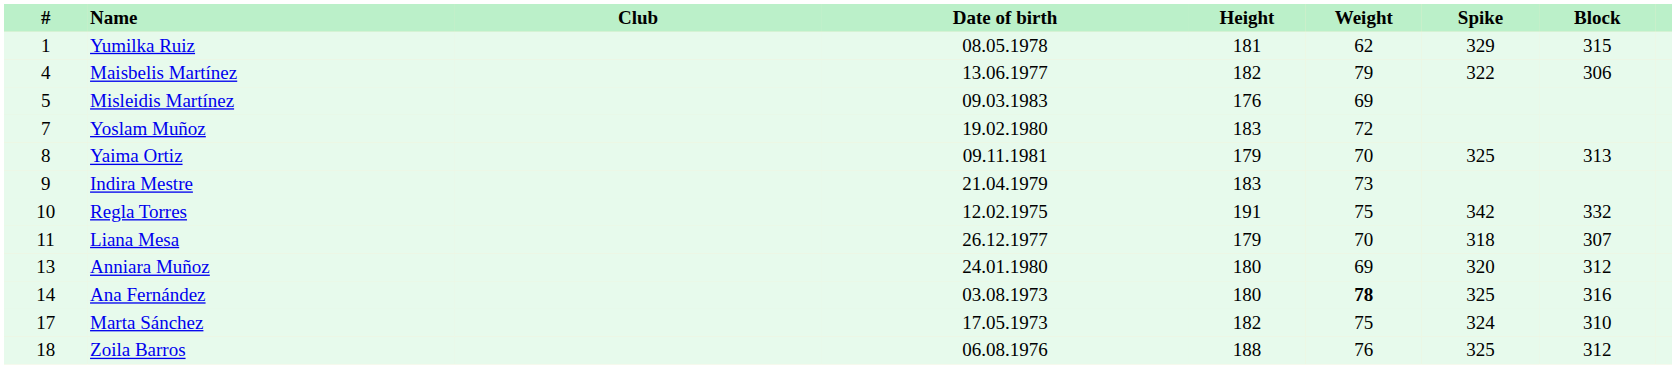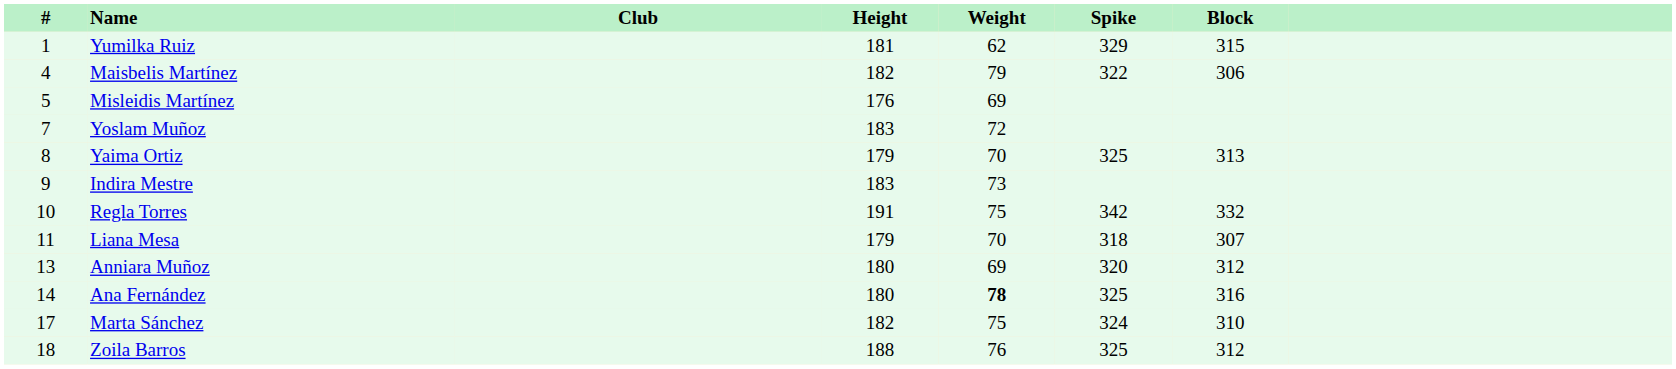 <table border=0 cellpadding=2 cellspacing=0  |- bgcolor=#FFECCE style="text-align:center; font-size:90%;" width=100%>
 <tr bgcolor=#BBF0C9>
 <th width=5%>#</th>
 <th style="width:22%; text-align:left;">Name</th>
 <th width=22%>Club</th>
-<th width=22%>Date of birth</th>
 <th width=7%>Height</th>
 <th width=7%>Weight</th>
 <th width=7%>Spike</th>
 <th width=7%>Block</th>
 <th></th>
 </tr>
 <tr bgcolor=#E7FAEC>
 <td>1</td>
 <td align=left><a href='#'>Yumilka Ruiz</a></td>
 <td></td>
-<td>08.05.1978</td>
 <td>181</td>
 <td>62</td>
 <td>329</td>
 <td>315</td>
 <td></td>
 </tr>
 <tr bgcolor=#E7FAEC>
 <td>4</td>
 <td align=left><a href='#'>Maisbelis Martínez</a></td>
 <td></td>
-<td>13.06.1977</td>
 <td>182</td>
 <td>79</td>
 <td>322</td>
 <td>306</td>
 <td></td>
 </tr>
 <tr bgcolor=#E7FAEC>
 <td>5</td>
 <td align=left><a href='#'>Misleidis Martínez</a></td>
 <td></td>
-<td>09.03.1983</td>
 <td>176</td>
 <td>69</td>
 <td></td>
 <td></td>
 <td></td>
 </tr>
 <tr bgcolor=#E7FAEC>
 <td>7</td>
 <td align=left><a href='#'>Yoslam Muñoz</a></td>
 <td></td>
-<td>19.02.1980</td>
 <td>183</td>
 <td>72</td>
 <td></td>
 <td></td>
 <td></td>
 </tr>
 <tr bgcolor=#E7FAEC>
 <td>8</td>
 <td align=left><a href='#'>Yaima Ortiz</a></td>
 <td></td>
-<td>09.11.1981</td>
 <td>179</td>
 <td>70</td>
 <td>325</td>
 <td>313</td>
 <td></td>
 </tr>
 <tr bgcolor=#E7FAEC>
 <td>9</td>
 <td align=left><a href='#'>Indira Mestre</a></td>
 <td></td>
-<td>21.04.1979</td>
 <td>183</td>
 <td>73</td>
 <td></td>
 <td></td>
 <td></td>
 </tr>
 <tr bgcolor=#E7FAEC>
 <td>10</td>
 <td align=left><a href='#'>Regla Torres</a></td>
 <td></td>
-<td>12.02.1975</td>
 <td>191</td>
 <td>75</td>
 <td>342</td>
 <td>332</td>
 <td></td>
 </tr>
 <tr bgcolor=#E7FAEC>
 <td>11</td>
 <td align=left><a href='#'>Liana Mesa</a></td>
 <td></td>
-<td>26.12.1977</td>
 <td>179</td>
 <td>70</td>
 <td>318</td>
 <td>307</td>
 <td></td>
 </tr>
 <tr bgcolor=#E7FAEC>
 <td>13</td>
 <td align=left><a href='#'>Anniara Muñoz</a></td>
 <td></td>
-<td>24.01.1980</td>
 <td>180</td>
 <td>69</td>
 <td>320</td>
 <td>312</td>
 <td></td>
 </tr>
 <tr bgcolor=#E7FAEC>
 <td>14</td>
 <td align=left><a href='#'>Ana Fernández</a></td>
 <td></td>
-<td>03.08.1973</td>
 <td>180</td>
 <td><strong>78</strong></td>
 <td>325</td>
 <td>316</td>
 <td></td>
 </tr>
 <tr bgcolor=#E7FAEC>
 <td>17</td>
 <td align=left><a href='#'>Marta Sánchez</a></td>
 <td></td>
-<td>17.05.1973</td>
 <td>182</td>
 <td>75</td>
 <td>324</td>
 <td>310</td>
 <td></td>
 </tr>
 <tr bgcolor=#E7FAEC>
 <td>18</td>
 <td align=left><a href='#'>Zoila Barros</a></td>
 <td></td>
-<td>06.08.1976</td>
 <td>188</td>
 <td>76</td>
 <td>325</td>
 <td>312</td>
 <td></td>
 </tr>
 </table>
